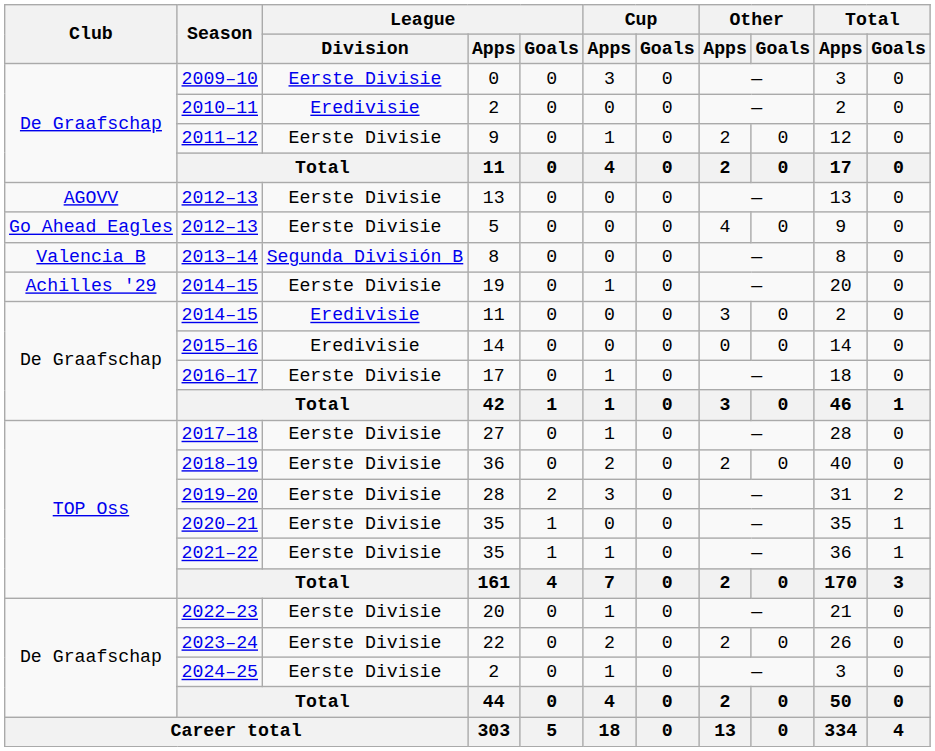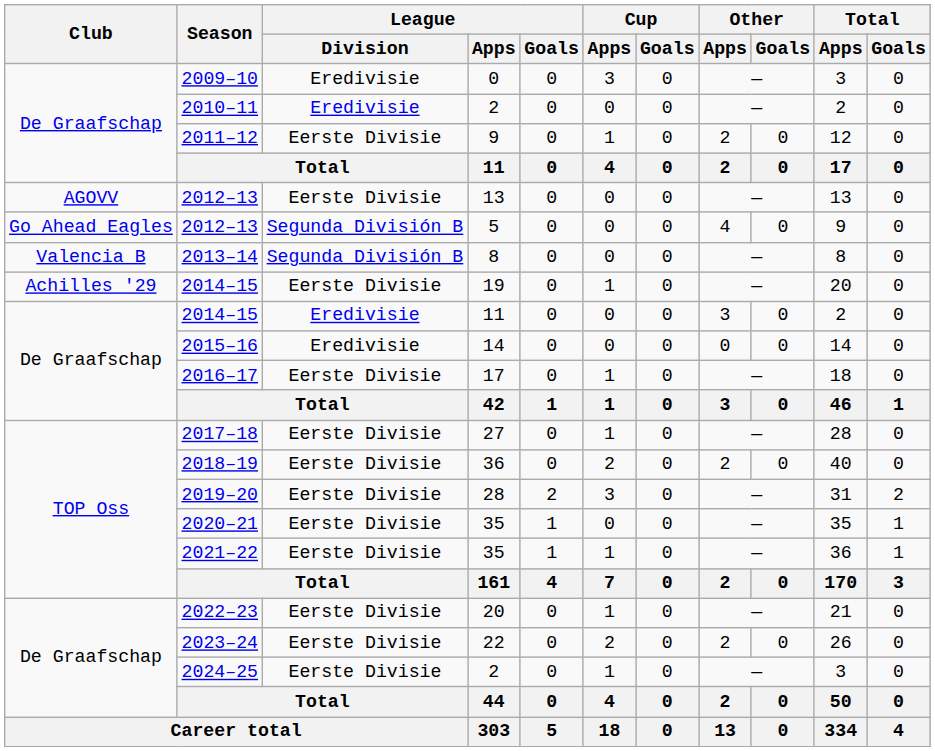 <table class="wikitable" style="text-align:center">
 <tr>
 <th rowspan="2">Club</th>
 <th rowspan="2">Season</th>
 <th colspan="3">League</th>
 <th colspan="2">Cup</th>
 <th colspan="2">Other</th>
 <th colspan="2">Total</th>
 </tr>
 <tr>
 <th>Division</th>
 <th>Apps</th>
 <th>Goals</th>
 <th>Apps</th>
 <th>Goals</th>
 <th>Apps</th>
 <th>Goals</th>
 <th>Apps</th>
 <th>Goals</th>
 </tr>
 <tr>
 <td rowspan="4"><a href='#'>De Graafschap</a></td>
 <td><a href='#'>2009–10</a></td>
-<td><a href='#'>Eerste Divisie</a></td>
+<td>Eredivisie</td>
 <td>0</td>
 <td>0</td>
 <td>3</td>
 <td>0</td>
 <td colspan="2">—</td>
 <td>3</td>
 <td>0</td>
 </tr>
 <tr>
 <td><a href='#'>2010–11</a></td>
 <td><a href='#'>Eredivisie</a></td>
 <td>2</td>
 <td>0</td>
 <td>0</td>
 <td>0</td>
 <td colspan="2">—</td>
 <td>2</td>
 <td>0</td>
 </tr>
 <tr>
 <td><a href='#'>2011–12</a></td>
 <td>Eerste Divisie</td>
 <td>9</td>
 <td>0</td>
 <td>1</td>
 <td>0</td>
 <td>2</td>
 <td>0</td>
 <td>12</td>
 <td>0</td>
 </tr>
 <tr>
 <th colspan="2">Total</th>
 <th>11</th>
 <th>0</th>
 <th>4</th>
 <th>0</th>
 <th>2</th>
 <th>0</th>
 <th>17</th>
 <th>0</th>
 </tr>
 <tr>
 <td><a href='#'>AGOVV</a></td>
 <td><a href='#'>2012–13</a></td>
 <td>Eerste Divisie</td>
 <td>13</td>
 <td>0</td>
 <td>0</td>
 <td>0</td>
 <td colspan="2">—</td>
 <td>13</td>
 <td>0</td>
 </tr>
 <tr>
 <td><a href='#'>Go Ahead Eagles</a></td>
 <td><a href='#'>2012–13</a></td>
-<td>Eerste Divisie</td>
+<td><a href='#'>Segunda División B</a></td>
 <td>5</td>
 <td>0</td>
 <td>0</td>
 <td>0</td>
 <td>4</td>
 <td>0</td>
 <td>9</td>
 <td>0</td>
 </tr>
 <tr>
 <td><a href='#'>Valencia B</a></td>
 <td><a href='#'>2013–14</a></td>
 <td><a href='#'>Segunda División B</a></td>
 <td>8</td>
 <td>0</td>
 <td>0</td>
 <td>0</td>
 <td colspan="2">—</td>
 <td>8</td>
 <td>0</td>
 </tr>
 <tr>
 <td><a href='#'>Achilles '29</a></td>
 <td><a href='#'>2014–15</a></td>
 <td>Eerste Divisie</td>
 <td>19</td>
 <td>0</td>
 <td>1</td>
 <td>0</td>
 <td colspan="2">—</td>
 <td>20</td>
 <td>0</td>
 </tr>
 <tr>
 <td rowspan="4">De Graafschap</td>
 <td><a href='#'>2014–15</a></td>
 <td><a href='#'>Eredivisie</a></td>
 <td>11</td>
 <td>0</td>
 <td>0</td>
 <td>0</td>
 <td>3</td>
 <td>0</td>
 <td>2</td>
 <td>0</td>
 </tr>
 <tr>
 <td><a href='#'>2015–16</a></td>
 <td>Eredivisie</td>
 <td>14</td>
 <td>0</td>
 <td>0</td>
 <td>0</td>
 <td>0</td>
 <td>0</td>
 <td>14</td>
 <td>0</td>
 </tr>
 <tr>
 <td><a href='#'>2016–17</a></td>
 <td>Eerste Divisie</td>
 <td>17</td>
 <td>0</td>
 <td>1</td>
 <td>0</td>
 <td colspan="2">—</td>
 <td>18</td>
 <td>0</td>
 </tr>
 <tr>
 <th colspan="2">Total</th>
 <th>42</th>
 <th>1</th>
 <th>1</th>
 <th>0</th>
 <th>3</th>
 <th>0</th>
 <th>46</th>
 <th>1</th>
 </tr>
 <tr>
 <td rowspan="6"><a href='#'>TOP Oss</a></td>
 <td><a href='#'>2017–18</a></td>
 <td>Eerste Divisie</td>
 <td>27</td>
 <td>0</td>
 <td>1</td>
 <td>0</td>
 <td colspan="2">—</td>
 <td>28</td>
 <td>0</td>
 </tr>
 <tr>
 <td><a href='#'>2018–19</a></td>
 <td>Eerste Divisie</td>
 <td>36</td>
 <td>0</td>
 <td>2</td>
 <td>0</td>
 <td>2</td>
 <td>0</td>
 <td>40</td>
 <td>0</td>
 </tr>
 <tr>
 <td><a href='#'>2019–20</a></td>
 <td>Eerste Divisie</td>
 <td>28</td>
 <td>2</td>
 <td>3</td>
 <td>0</td>
 <td colspan="2">—</td>
 <td>31</td>
 <td>2</td>
 </tr>
 <tr>
 <td><a href='#'>2020–21</a></td>
 <td>Eerste Divisie</td>
 <td>35</td>
 <td>1</td>
 <td>0</td>
 <td>0</td>
 <td colspan="2">—</td>
 <td>35</td>
 <td>1</td>
 </tr>
 <tr>
 <td><a href='#'>2021–22</a></td>
 <td>Eerste Divisie</td>
 <td>35</td>
 <td>1</td>
 <td>1</td>
 <td>0</td>
 <td colspan="2">—</td>
 <td>36</td>
 <td>1</td>
 </tr>
 <tr>
 <th colspan="2">Total</th>
 <th>161</th>
 <th>4</th>
 <th>7</th>
 <th>0</th>
 <th>2</th>
 <th>0</th>
 <th>170</th>
 <th>3</th>
 </tr>
 <tr>
 <td rowspan="4">De Graafschap</td>
 <td><a href='#'>2022–23</a></td>
 <td>Eerste Divisie</td>
 <td>20</td>
 <td>0</td>
 <td>1</td>
 <td>0</td>
 <td colspan="2">—</td>
 <td>21</td>
 <td>0</td>
 </tr>
 <tr>
 <td><a href='#'>2023–24</a></td>
 <td>Eerste Divisie</td>
 <td>22</td>
 <td>0</td>
 <td>2</td>
 <td>0</td>
 <td>2</td>
 <td>0</td>
 <td>26</td>
 <td>0</td>
 </tr>
 <tr>
 <td><a href='#'>2024–25</a></td>
 <td>Eerste Divisie</td>
 <td>2</td>
 <td>0</td>
 <td>1</td>
 <td>0</td>
 <td colspan="2">—</td>
 <td>3</td>
 <td>0</td>
 </tr>
 <tr>
 <th colspan="2">Total</th>
 <th>44</th>
 <th>0</th>
 <th>4</th>
 <th>0</th>
 <th>2</th>
 <th>0</th>
 <th>50</th>
 <th>0</th>
 </tr>
 <tr>
 <th colspan="3">Career total</th>
 <th>303</th>
 <th>5</th>
 <th>18</th>
 <th>0</th>
 <th>13</th>
 <th>0</th>
 <th>334</th>
 <th>4</th>
 </tr>
 </table>
